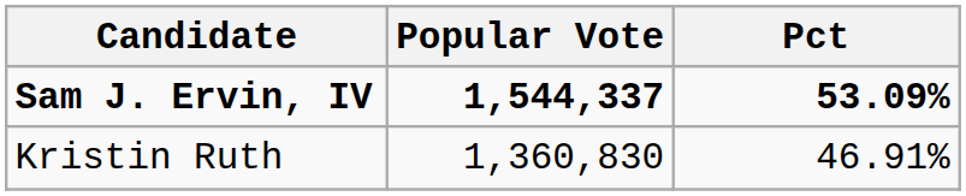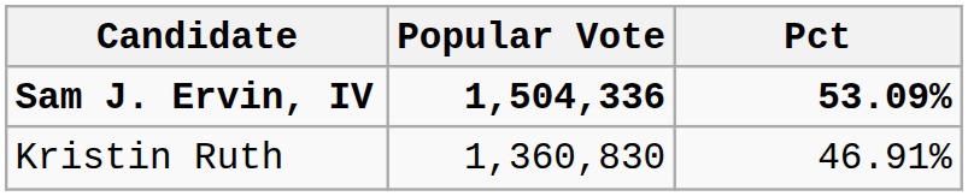 <table class="wikitable">
 <tr>
 <th width=40%>Candidate</th>
 <th width=30%>Popular Vote</th>
 <th width=30%>Pct</th>
 </tr>
 <tr>
 <td><strong>Sam J. Ervin, IV</strong></td>
-<td align="right"><strong>1,544,337</strong></td>
+<td align="right"><strong>1,504,336</strong></td>
 <td align="right"><strong>53.09%</strong></td>
 </tr>
 <tr>
 <td>Kristin Ruth</td>
 <td align="right">1,360,830</td>
 <td align="right">46.91%</td>
 </tr>
 </table>
